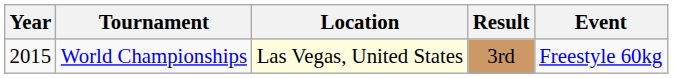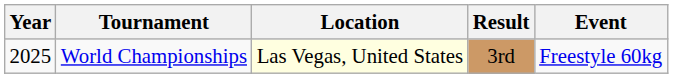 <table class="wikitable" style="font-size:95%;">
 <tr>
 <th>Year</th>
 <th>Tournament</th>
 <th>Location</th>
 <th>Result</th>
 <th>Event</th>
 </tr>
 <tr>
-<td>2015</td>
+<td>2025</td>
 <td><a href='#'>World Championships</a></td>
 <td style="background: lightyellow;">Las Vegas, United States</td>
 <td align="center" bgcolor="cc9966">3rd</td>
 <td><a href='#'>Freestyle 60kg</a></td>
 </tr>
 </table>
